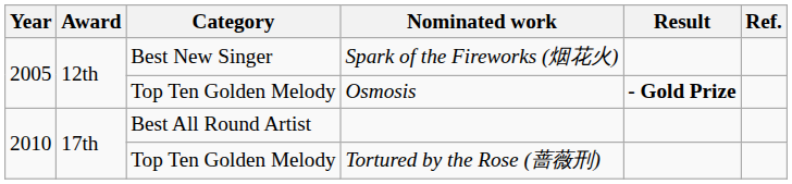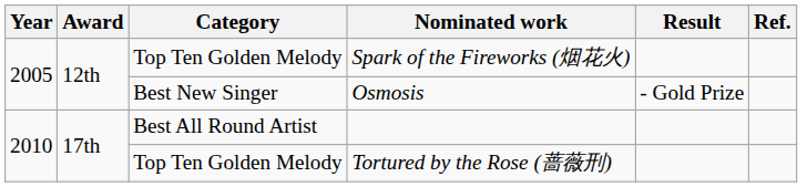 <table class="wikitable">
 <tr>
 <th>Year</th>
 <th>Award</th>
 <th>Category</th>
 <th>Nominated work</th>
 <th>Result</th>
 <th>Ref.</th>
 </tr>
 <tr>
 <td rowspan=2>2005</td>
 <td rowspan=2>12th</td>
-<td>Best New Singer</td>
+<td>Top Ten Golden Melody</td>
 <td><em>Spark of the Fireworks (烟花火)</em></td>
 <td></td>
 <td></td>
 </tr>
 <tr>
-<td>Top Ten Golden Melody</td>
+<td>Best New Singer</td>
 <td><em>Osmosis</em></td>
-<td><strong> - Gold Prize</strong></td>
+<td> - Gold Prize</td>
 <td></td>
 </tr>
 <tr>
 <td rowspan=2>2010</td>
 <td rowspan=2>17th</td>
 <td>Best All Round Artist</td>
 <td></td>
 <td></td>
 <td></td>
 </tr>
 <tr>
 <td>Top Ten Golden Melody</td>
 <td><em>Tortured by the Rose (蔷薇刑)</em></td>
 <td></td>
 <td></td>
 </tr>
 </table>
